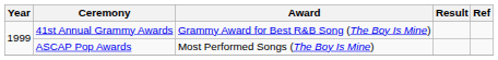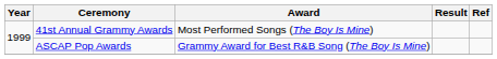 <table class="wikitable">
 <tr style="background:#ccc; text-align:center;">
 <th scope="col">Year</th>
 <th scope="col">Ceremony</th>
 <th scope="col">Award</th>
 <th scope="col">Result</th>
 <th>Ref</th>
 </tr>
 <tr>
 <td rowspan="2">1999</td>
 <td><a href='#'>41st Annual Grammy Awards</a></td>
-<td><a href='#'>Grammy Award for Best R&B Song</a> (<em><a href='#'>The Boy Is Mine</a></em>)</td>
+<td>Most Performed Songs (<em><a href='#'>The Boy Is Mine</a></em>)</td>
 <td></td>
 <td></td>
 </tr>
 <tr>
 <td><a href='#'>ASCAP Pop Awards</a></td>
-<td>Most Performed Songs (<em><a href='#'>The Boy Is Mine</a></em>)</td>
+<td><a href='#'>Grammy Award for Best R&B Song</a> (<em><a href='#'>The Boy Is Mine</a></em>)</td>
 <td></td>
 <td></td>
 </tr>
 <tr>
 </tr>
 </table>
